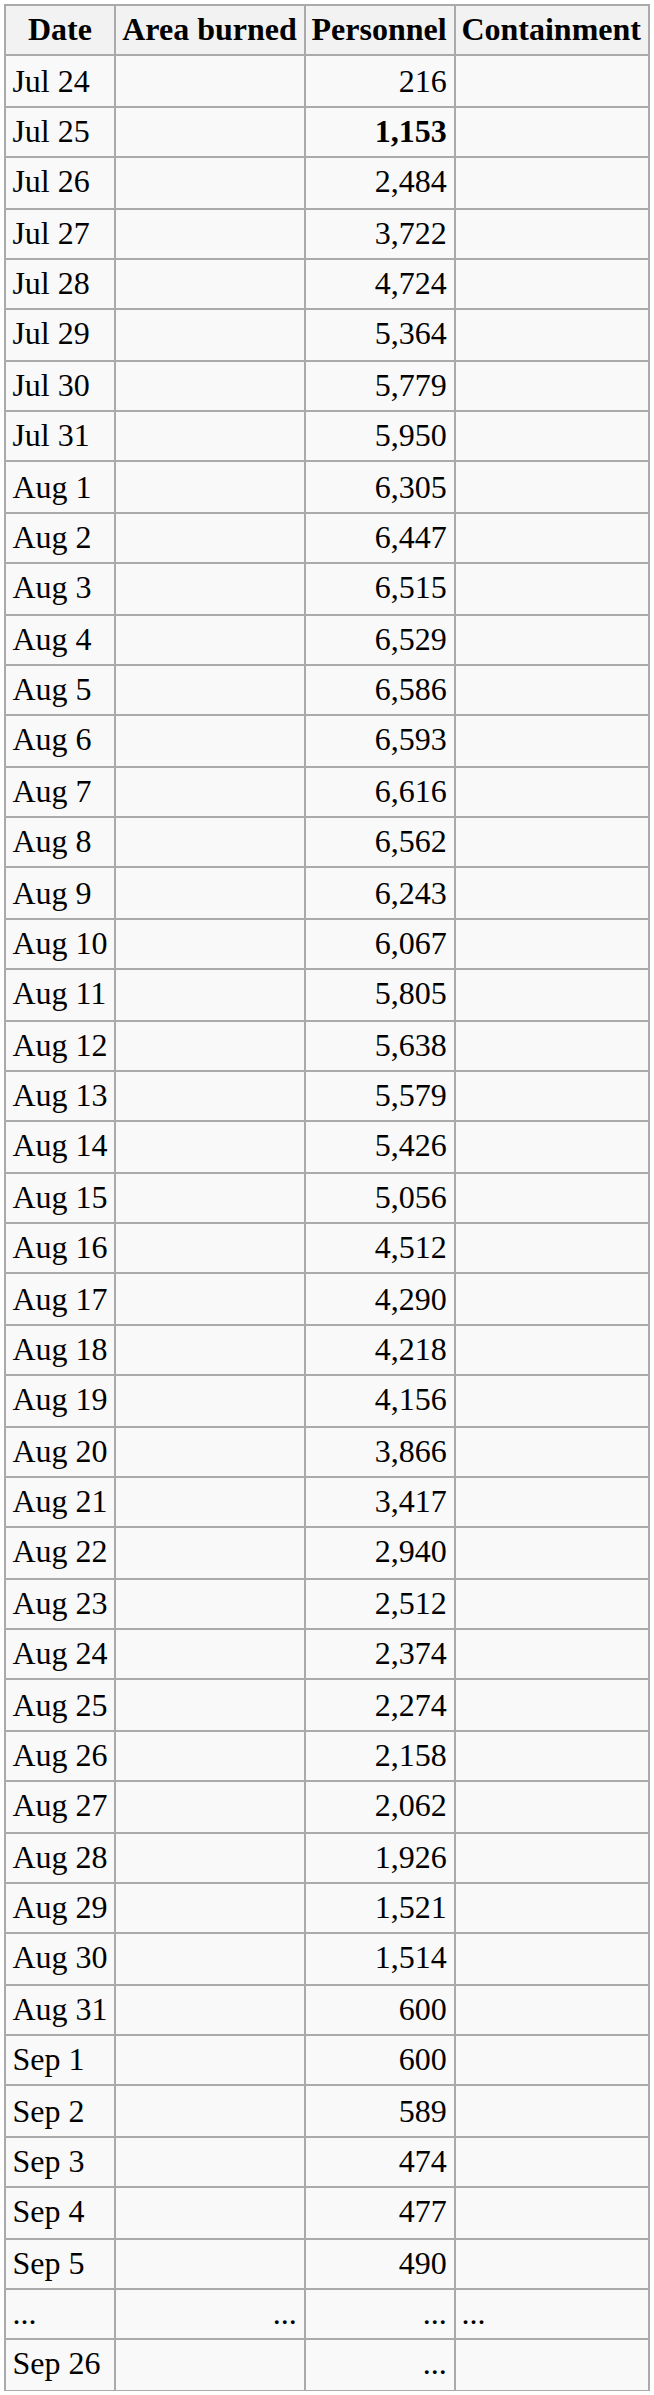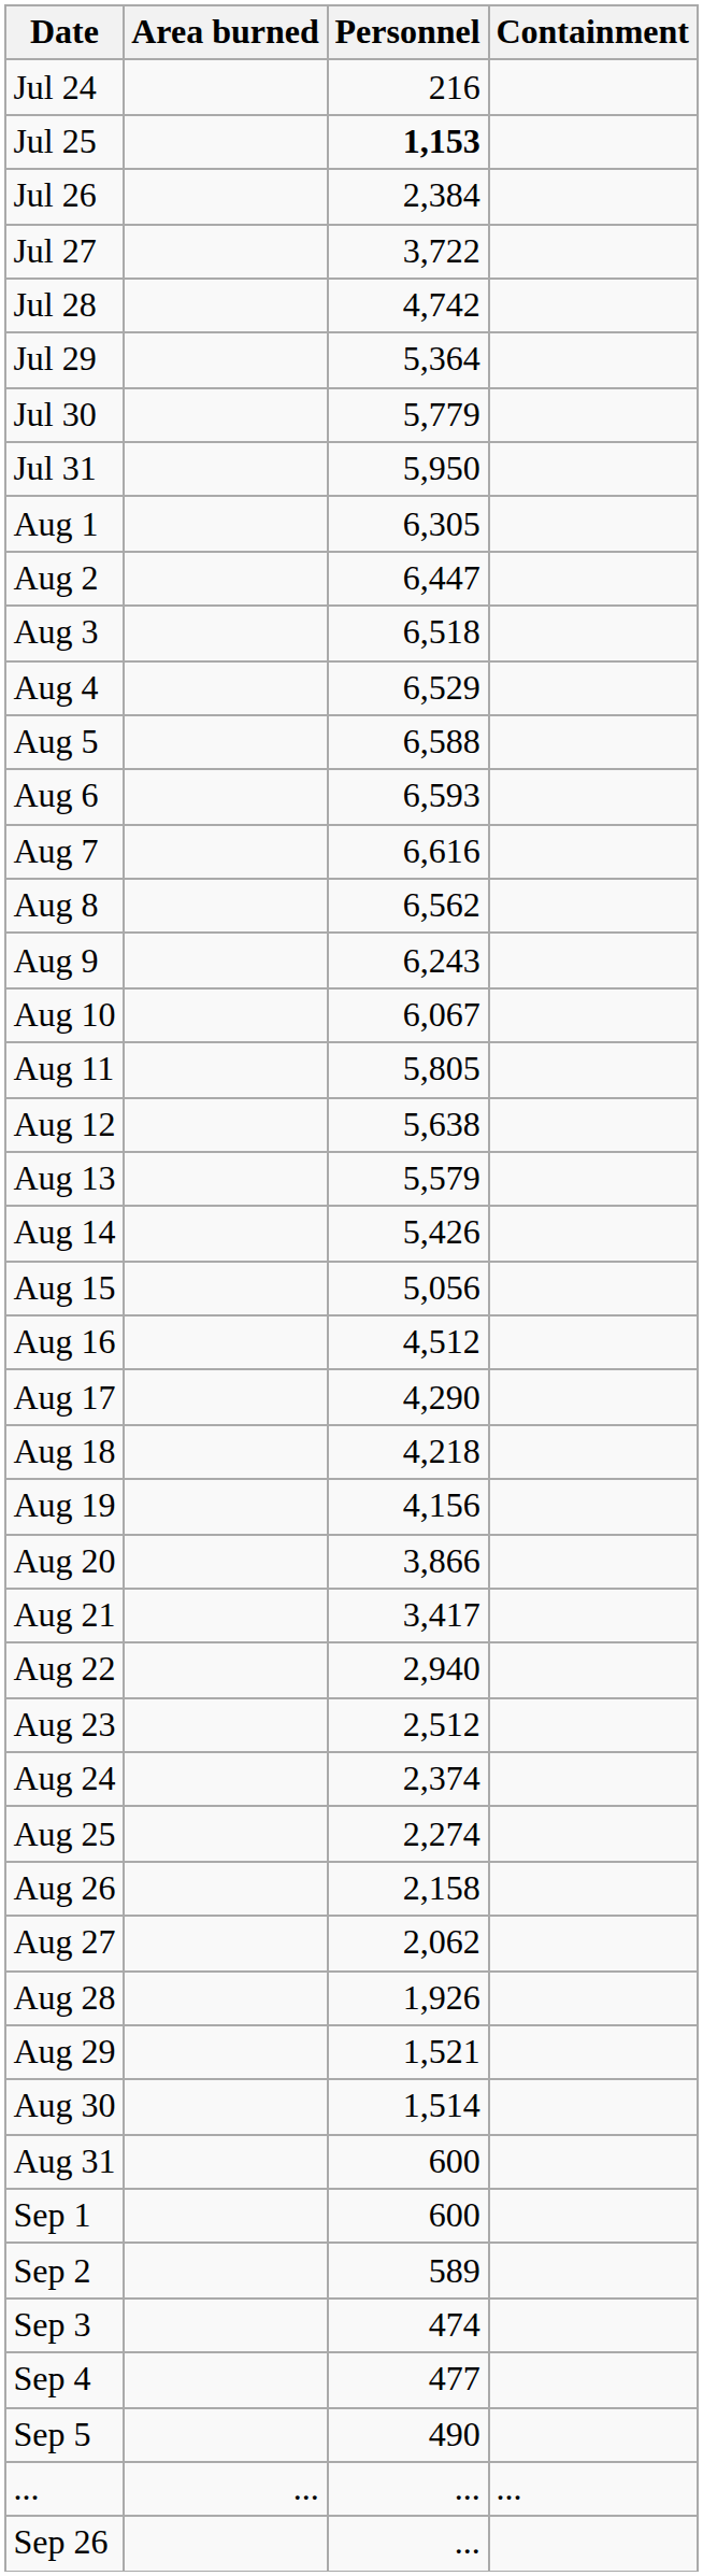 <table class="wikitable" style="text-align: right;">
 <tr>
 <th>Date</th>
 <th>Area burned</th>
 <th>Personnel</th>
 <th>Containment</th>
 </tr>
 <tr>
 <td style="text-align: left;">Jul 24</td>
 <td></td>
 <td>216</td>
 <td style="text-align: left;"></td>
 </tr>
 <tr>
 <td style="text-align: left;">Jul 25</td>
 <td></td>
 <td><strong>1,153</strong></td>
 <td style="text-align: left;"></td>
 </tr>
 <tr>
 <td style="text-align: left;">Jul 26</td>
 <td></td>
-<td>2,484</td>
+<td>2,384</td>
 <td style="text-align: left;"></td>
 </tr>
 <tr>
 <td style="text-align: left;">Jul 27</td>
 <td></td>
 <td>3,722</td>
 <td style="text-align: left;"></td>
 </tr>
 <tr>
 <td style="text-align: left;">Jul 28</td>
 <td></td>
-<td>4,724</td>
+<td>4,742</td>
 <td style="text-align: left;"></td>
 </tr>
 <tr>
 <td style="text-align: left;">Jul 29</td>
 <td></td>
 <td>5,364</td>
 <td style="text-align: left;"></td>
 </tr>
 <tr>
 <td style="text-align: left;">Jul 30</td>
 <td></td>
 <td>5,779</td>
 <td style="text-align: left;"></td>
 </tr>
 <tr>
 <td style="text-align: left;">Jul 31</td>
 <td></td>
 <td>5,950</td>
 <td style="text-align: left;"></td>
 </tr>
 <tr>
 <td style="text-align: left;">Aug 1</td>
 <td></td>
 <td>6,305</td>
 <td style="text-align: left;"></td>
 </tr>
 <tr>
 <td style="text-align: left;">Aug 2</td>
 <td></td>
 <td>6,447</td>
 <td style="text-align: left;"></td>
 </tr>
 <tr>
 <td style="text-align: left;">Aug 3</td>
 <td></td>
-<td>6,515</td>
+<td>6,518</td>
 <td style="text-align: left;"></td>
 </tr>
 <tr>
 <td style="text-align: left;">Aug 4</td>
 <td></td>
 <td>6,529</td>
 <td style="text-align: left;"></td>
 </tr>
 <tr>
 <td style="text-align: left;">Aug 5</td>
 <td></td>
-<td>6,586</td>
+<td>6,588</td>
 <td style="text-align: left;"></td>
 </tr>
 <tr>
 <td style="text-align: left;">Aug 6</td>
 <td></td>
 <td>6,593</td>
 <td style="text-align: left;"></td>
 </tr>
 <tr>
 <td style="text-align: left;">Aug 7</td>
 <td></td>
 <td>6,616</td>
 <td style="text-align: left;"></td>
 </tr>
 <tr>
 <td style="text-align: left;">Aug 8</td>
 <td></td>
 <td>6,562</td>
 <td style="text-align: left;"></td>
 </tr>
 <tr>
 <td style="text-align: left;">Aug 9</td>
 <td></td>
 <td>6,243</td>
 <td style="text-align: left;"></td>
 </tr>
 <tr>
 <td style="text-align: left;">Aug 10</td>
 <td></td>
 <td>6,067</td>
 <td style="text-align: left;"></td>
 </tr>
 <tr>
 <td style="text-align: left;">Aug 11</td>
 <td></td>
 <td>5,805</td>
 <td style="text-align: left;"></td>
 </tr>
 <tr>
 <td style="text-align: left;">Aug 12</td>
 <td></td>
 <td>5,638</td>
 <td style="text-align: left;"></td>
 </tr>
 <tr>
 <td style="text-align: left;">Aug 13</td>
 <td></td>
 <td>5,579</td>
 <td style="text-align: left;"></td>
 </tr>
 <tr>
 <td style="text-align: left;">Aug 14</td>
 <td></td>
 <td>5,426</td>
 <td style="text-align: left;"></td>
 </tr>
 <tr>
 <td style="text-align: left;">Aug 15</td>
 <td></td>
 <td>5,056</td>
 <td style="text-align: left;"></td>
 </tr>
 <tr>
 <td style="text-align: left;">Aug 16</td>
 <td></td>
 <td>4,512</td>
 <td style="text-align: left;"></td>
 </tr>
 <tr>
 <td style="text-align: left;">Aug 17</td>
 <td></td>
 <td>4,290</td>
 <td style="text-align: left;"></td>
 </tr>
 <tr>
 <td style="text-align: left;">Aug 18</td>
 <td></td>
 <td>4,218</td>
 <td style="text-align: left;"></td>
 </tr>
 <tr>
 <td style="text-align: left;">Aug 19</td>
 <td></td>
 <td>4,156</td>
 <td style="text-align: left;"></td>
 </tr>
 <tr>
 <td style="text-align: left;">Aug 20</td>
 <td></td>
 <td>3,866</td>
 <td style="text-align: left;"></td>
 </tr>
 <tr>
 <td style="text-align: left;">Aug 21</td>
 <td></td>
 <td>3,417</td>
 <td style="text-align: left;"></td>
 </tr>
 <tr>
 <td style="text-align: left;">Aug 22</td>
 <td></td>
 <td>2,940</td>
 <td style="text-align: left;"></td>
 </tr>
 <tr>
 <td style="text-align: left;">Aug 23</td>
 <td></td>
 <td>2,512</td>
 <td style="text-align: left;"></td>
 </tr>
 <tr>
 <td style="text-align: left;">Aug 24</td>
 <td></td>
 <td>2,374</td>
 <td style="text-align: left;"></td>
 </tr>
 <tr>
 <td style="text-align: left;">Aug 25</td>
 <td></td>
 <td>2,274</td>
 <td style="text-align: left;"></td>
 </tr>
 <tr>
 <td style="text-align: left;">Aug 26</td>
 <td></td>
 <td>2,158</td>
 <td style="text-align: left;"></td>
 </tr>
 <tr>
 <td style="text-align: left;">Aug 27</td>
 <td></td>
 <td>2,062</td>
 <td style="text-align: left;"></td>
 </tr>
 <tr>
 <td style="text-align: left;">Aug 28</td>
 <td></td>
 <td>1,926</td>
 <td style="text-align: left;"></td>
 </tr>
 <tr>
 <td style="text-align: left;">Aug 29</td>
 <td></td>
 <td>1,521</td>
 <td style="text-align: left;"></td>
 </tr>
 <tr>
 <td style="text-align: left;">Aug 30</td>
 <td></td>
 <td>1,514</td>
 <td style="text-align: left;"></td>
 </tr>
 <tr>
 <td style="text-align: left;">Aug 31</td>
 <td></td>
 <td>600</td>
 <td style="text-align: left;"></td>
 </tr>
 <tr>
 <td style="text-align: left;">Sep 1</td>
 <td></td>
 <td>600</td>
 <td style="text-align: left;"></td>
 </tr>
 <tr>
 <td style="text-align: left;">Sep 2</td>
 <td></td>
 <td>589</td>
 <td style="text-align: left;"></td>
 </tr>
 <tr>
 <td style="text-align: left;">Sep 3</td>
 <td></td>
 <td>474</td>
 <td style="text-align: left;"></td>
 </tr>
 <tr>
 <td style="text-align: left;">Sep 4</td>
 <td></td>
 <td>477</td>
 <td style="text-align: left;"></td>
 </tr>
 <tr>
 <td style="text-align: left;">Sep 5</td>
 <td></td>
 <td>490</td>
 <td style="text-align: left;"></td>
 </tr>
 <tr>
 <td style="text-align: left;">...</td>
 <td>...</td>
 <td>...</td>
 <td style="text-align: left;">...</td>
 </tr>
 <tr>
 <td style="text-align: left;">Sep 26</td>
 <td></td>
 <td>...</td>
 <td style="text-align: left;"></td>
 </tr>
 </table>
